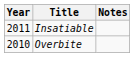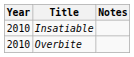 <table class="wikitable sortable">
 <tr>
 <th>Year</th>
 <th>Title</th>
 <th>Notes</th>
 </tr>
 <tr>
-<td>2011</td>
+<td>2010</td>
 <td><em>Insatiable</em></td>
 <td></td>
 </tr>
 <tr>
 <td>2010</td>
 <td><em>Overbite</em></td>
 <td></td>
 </tr>
 </table>
